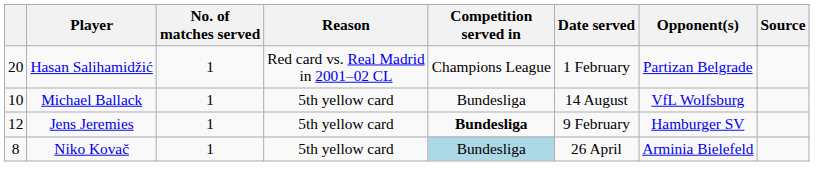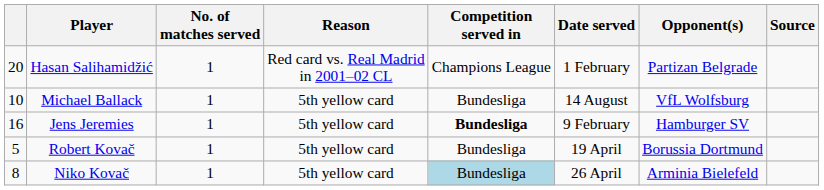 <table class="wikitable" style="text-align: center">
 <tr>
 <th></th>
 <th>Player</th>
 <th>No. of <br> matches served</th>
 <th>Reason</th>
 <th>Competition <br> served in</th>
 <th>Date served</th>
 <th>Opponent(s)</th>
 <th>Source</th>
 </tr>
 <tr>
 <td>20</td>
 <td><a href='#'>Hasan Salihamidžić</a></td>
 <td>1</td>
 <td>Red card vs. <a href='#'>Real Madrid</a> <br> in <a href='#'>2001–02 CL</a></td>
 <td>Champions League</td>
 <td>1 February</td>
 <td><a href='#'>Partizan Belgrade</a></td>
 <td></td>
 </tr>
 <tr>
 <td>10</td>
 <td><a href='#'>Michael Ballack</a></td>
 <td>1</td>
 <td>5th yellow card</td>
 <td>Bundesliga</td>
 <td>14 August</td>
 <td><a href='#'>VfL Wolfsburg</a></td>
 <td></td>
 </tr>
 <tr>
-<td>12</td>
+<td>16</td>
 <td><a href='#'>Jens Jeremies</a></td>
 <td>1</td>
 <td>5th yellow card</td>
 <td><strong>Bundesliga</strong></td>
 <td>9 February</td>
 <td><a href='#'>Hamburger SV</a></td>
+<td></td>
+</tr>
+<tr>
+<td>5</td>
+<td><a href='#'>Robert Kovač</a></td>
+<td>1</td>
+<td>5th yellow card</td>
+<td>Bundesliga</td>
+<td>19 April</td>
+<td><a href='#'>Borussia Dortmund</a></td>
 <td></td>
 </tr>
 <tr>
 <td>8</td>
 <td><a href='#'>Niko Kovač</a></td>
 <td>1</td>
 <td>5th yellow card</td>
 <td style="background: lightblue;">Bundesliga</td>
 <td>26 April</td>
 <td><a href='#'>Arminia Bielefeld</a></td>
 <td></td>
 </tr>
 </table>
